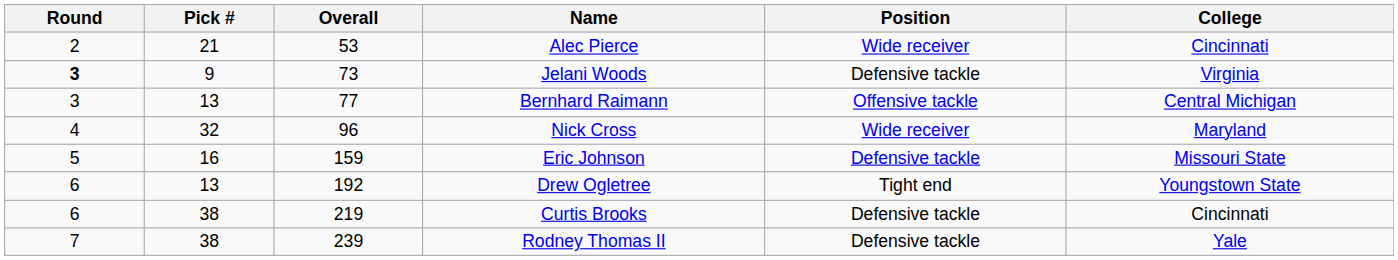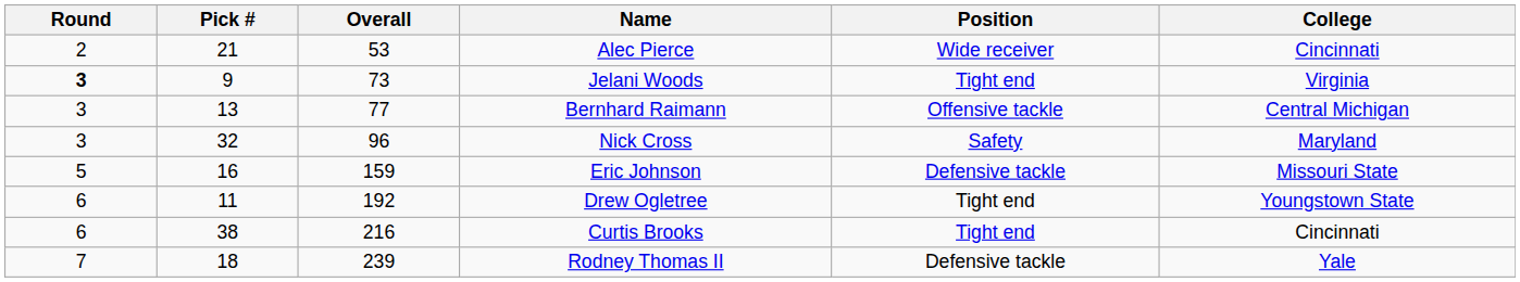 <table class="wikitable sortable sortable" style="width: 100%; text-align:center">
 <tr>
 <th>Round</th>
 <th>Pick #</th>
 <th>Overall</th>
 <th>Name</th>
 <th>Position</th>
 <th>College</th>
 </tr>
 <tr>
 <td>2</td>
 <td>21</td>
 <td>53</td>
 <td><a href='#'>Alec Pierce</a></td>
 <td><a href='#'>Wide receiver</a></td>
 <td><a href='#'>Cincinnati</a></td>
 </tr>
 <tr>
 <td><strong>3</strong></td>
 <td>9</td>
 <td>73</td>
 <td><a href='#'>Jelani Woods</a></td>
-<td>Defensive tackle</td>
+<td><a href='#'>Tight end</a></td>
 <td><a href='#'>Virginia</a></td>
 </tr>
 <tr>
 <td>3</td>
 <td>13</td>
 <td>77</td>
 <td><a href='#'>Bernhard Raimann</a></td>
 <td><a href='#'>Offensive tackle</a></td>
 <td><a href='#'>Central Michigan</a></td>
 </tr>
 <tr>
-<td>4</td>
+<td>3</td>
 <td>32</td>
 <td>96</td>
 <td><a href='#'>Nick Cross</a></td>
-<td><a href='#'>Wide receiver</a></td>
+<td><a href='#'>Safety</a></td>
 <td><a href='#'>Maryland</a></td>
 </tr>
 <tr>
 <td>5</td>
 <td>16</td>
 <td>159</td>
 <td><a href='#'>Eric Johnson</a></td>
 <td><a href='#'>Defensive tackle</a></td>
 <td><a href='#'>Missouri State</a></td>
 </tr>
 <tr>
 <td>6</td>
-<td>13</td>
+<td>11</td>
 <td>192</td>
 <td><a href='#'>Drew Ogletree</a></td>
 <td>Tight end</td>
 <td><a href='#'>Youngstown State</a></td>
 </tr>
 <tr>
 <td>6</td>
 <td>38</td>
-<td>219</td>
+<td>216</td>
 <td><a href='#'>Curtis Brooks</a></td>
-<td>Defensive tackle</td>
+<td><a href='#'>Tight end</a></td>
 <td>Cincinnati</td>
 </tr>
 <tr>
 <td>7</td>
-<td>38</td>
+<td>18</td>
 <td>239</td>
 <td><a href='#'>Rodney Thomas II</a></td>
 <td>Defensive tackle</td>
 <td><a href='#'>Yale</a></td>
 </tr>
 </table>
